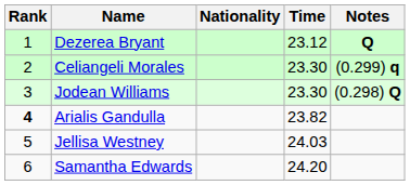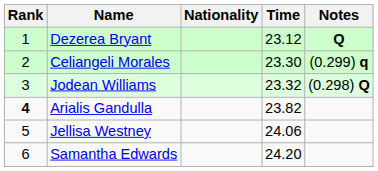 <table class="wikitable sortable" style="text-align:center">
 <tr>
 <th>Rank</th>
 <th>Name</th>
 <th>Nationality</th>
 <th>Time</th>
 <th>Notes</th>
 </tr>
 <tr bgcolor=ccffcc>
 <td align=center>1</td>
 <td align=left><a href='#'>Dezerea Bryant</a></td>
 <td align=left></td>
 <td>23.12</td>
 <td><strong>Q</strong></td>
 </tr>
 <tr bgcolor=ccffcc>
 <td align=center>2</td>
 <td align=left><a href='#'>Celiangeli Morales</a></td>
 <td align=left></td>
 <td>23.30</td>
 <td>(0.299) <strong>q</strong></td>
 </tr>
 <tr bgcolor=ddffdd>
 <td align=center>3</td>
 <td align=left><a href='#'>Jodean Williams</a></td>
 <td align=left></td>
-<td>23.30</td>
+<td>23.32</td>
 <td>(0.298) <strong>Q</strong></td>
 </tr>
 <tr>
 <td align=center><strong>4</strong></td>
 <td align=left><a href='#'>Arialis Gandulla</a></td>
 <td align=left></td>
 <td>23.82</td>
 <td></td>
 </tr>
 <tr>
 <td align=center>5</td>
 <td align=left><a href='#'>Jellisa Westney</a></td>
 <td align=left></td>
-<td>24.03</td>
+<td>24.06</td>
 <td></td>
 </tr>
 <tr>
 <td align=center>6</td>
 <td align=left><a href='#'>Samantha Edwards</a></td>
 <td align=left></td>
 <td>24.20</td>
 <td></td>
 </tr>
 </table>
